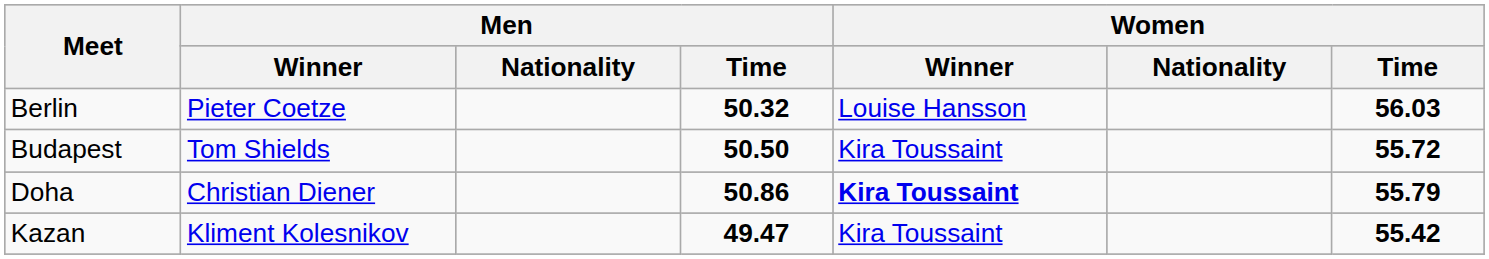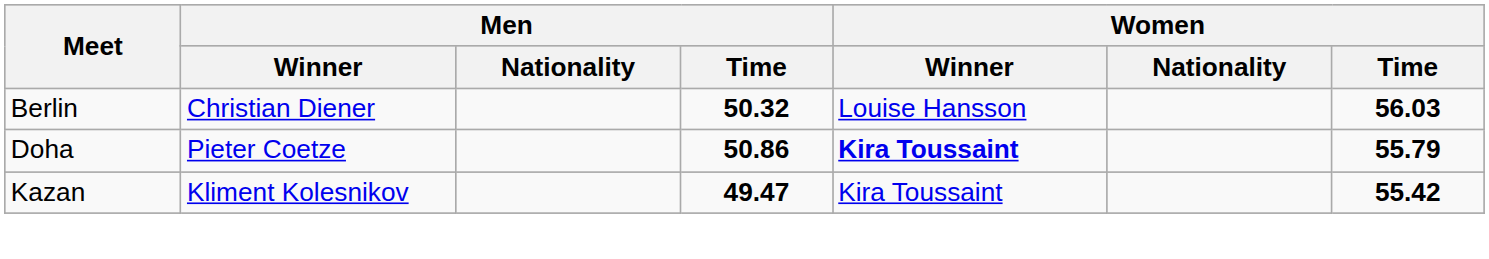 <table class="wikitable">
 <tr>
 <th width=100 rowspan=2>Meet</th>
 <th colspan=3>Men</th>
 <th colspan=3>Women</th>
 </tr>
 <tr>
 <th width=160>Winner</th>
 <th width=130>Nationality</th>
 <th width=85>Time</th>
 <th width=160>Winner</th>
 <th width=130>Nationality</th>
 <th width=85>Time</th>
 </tr>
 <tr>
 <td>Berlin</td>
-<td><a href='#'>Pieter Coetze</a></td>
+<td><a href='#'>Christian Diener</a></td>
 <td></td>
 <td align=center><strong>50.32</strong></td>
 <td><a href='#'>Louise Hansson</a></td>
 <td></td>
 <td align=center><strong>56.03</strong></td>
 </tr>
 <tr>
-<td>Budapest</td>
-<td><a href='#'>Tom Shields</a></td>
-<td></td>
-<td align=center><strong>50.50</strong></td>
-<td><a href='#'>Kira Toussaint</a></td>
-<td></td>
-<td align=center><strong>55.72</strong></td>
-</tr>
-<tr>
 <td>Doha</td>
-<td><a href='#'>Christian Diener</a></td>
+<td><a href='#'>Pieter Coetze</a></td>
 <td></td>
 <td align=center><strong>50.86</strong></td>
 <td><strong><a href='#'>Kira Toussaint</a></strong></td>
 <td></td>
 <td align=center><strong>55.79</strong></td>
 </tr>
 <tr>
 <td>Kazan</td>
 <td><a href='#'>Kliment Kolesnikov</a></td>
 <td></td>
 <td align=center><strong>49.47</strong></td>
 <td><a href='#'>Kira Toussaint</a></td>
 <td></td>
 <td align=center><strong>55.42</strong></td>
 </tr>
 </table>
